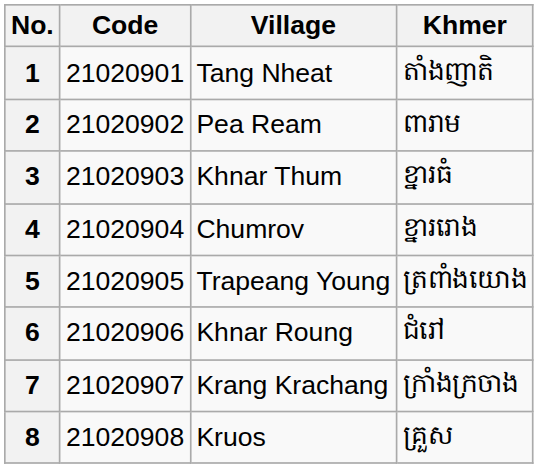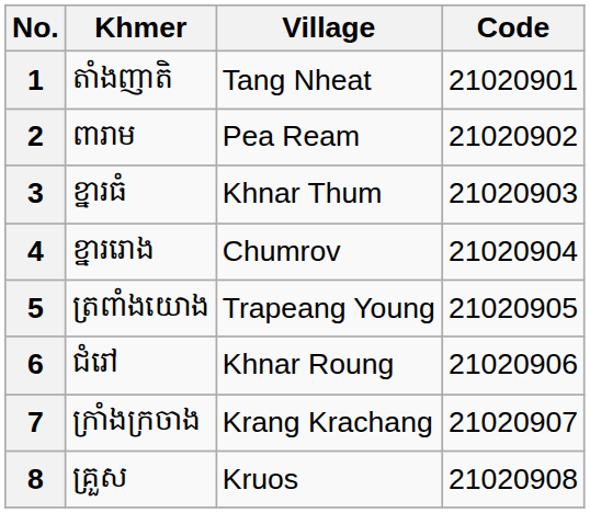 <table class="wikitable sortable mw-collapsible">
 <tr>
 <th>No.</th>
+<th>Khmer</th>
+<th>Village</th>
 <th>Code</th>
-<th>Village</th>
-<th>Khmer</th>
 </tr>
 <tr>
 <th>1</th>
+<td>តាំងញាតិ</td>
+<td>Tang Nheat</td>
 <td>21020901</td>
-<td>Tang Nheat</td>
-<td>តាំងញាតិ</td>
 </tr>
 <tr>
 <th>2</th>
+<td>ពារាម</td>
+<td>Pea Ream</td>
 <td>21020902</td>
-<td>Pea Ream</td>
-<td>ពារាម</td>
 </tr>
 <tr>
 <th>3</th>
+<td>ខ្នារធំ</td>
+<td>Khnar Thum</td>
 <td>21020903</td>
-<td>Khnar Thum</td>
-<td>ខ្នារធំ</td>
 </tr>
 <tr>
 <th>4</th>
+<td>ខ្នាររោង</td>
+<td>Chumrov</td>
 <td>21020904</td>
-<td>Chumrov</td>
-<td>ខ្នាររោង</td>
 </tr>
 <tr>
 <th>5</th>
+<td>ត្រពាំងយោង</td>
+<td>Trapeang Young</td>
 <td>21020905</td>
-<td>Trapeang Young</td>
-<td>ត្រពាំងយោង</td>
 </tr>
 <tr>
 <th>6</th>
+<td>ជំរៅ</td>
+<td>Khnar Roung</td>
 <td>21020906</td>
-<td>Khnar Roung</td>
-<td>ជំរៅ</td>
 </tr>
 <tr>
 <th>7</th>
+<td>ក្រាំងក្រចាង</td>
+<td>Krang Krachang</td>
 <td>21020907</td>
-<td>Krang Krachang</td>
-<td>ក្រាំងក្រចាង</td>
 </tr>
 <tr>
 <th>8</th>
+<td>គ្រួស</td>
+<td>Kruos</td>
 <td>21020908</td>
-<td>Kruos</td>
-<td>គ្រួស</td>
 </tr>
 </table>
